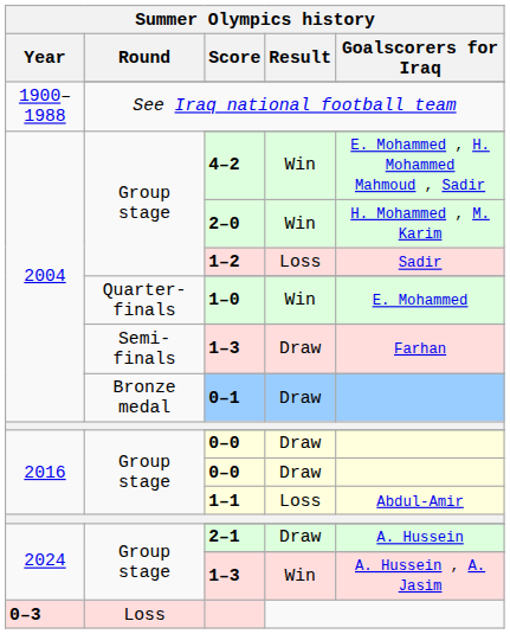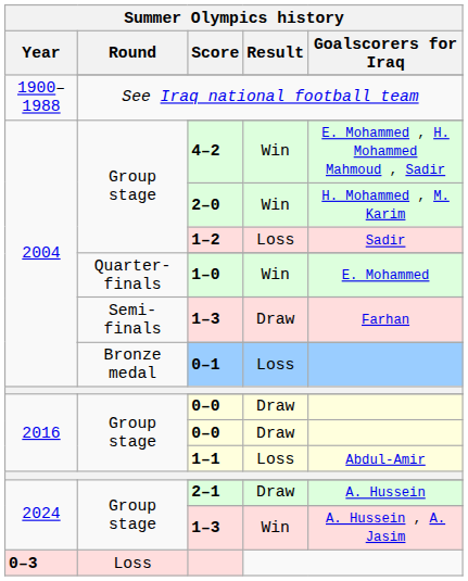 <table class="wikitable collapsible" style="font-size:100%; text-align:center;" width="60%">
 <tr>
 <th colspan=5>Summer Olympics history</th>
 </tr>
 <tr>
 <th>Year</th>
 <th>Round</th>
 <th>Score</th>
 <th>Result</th>
 <th>Goalscorers for Iraq</th>
 </tr>
 <tr>
 <td rowspan=2><a href='#'>1900</a>–<a href='#'>1988</a></td>
 </tr>
 <tr>
 <td colspan="4"><em>See <a href='#'>Iraq national football team</a></em></td>
 </tr>
 <tr>
 <td rowspan=10><a href='#'>2004</a></td>
 <td rowspan=4>Group stage</td>
 </tr>
 <tr bgcolor=#ddffdd>
 <td align="left"> <strong>4–2</strong> </td>
 <td>Win</td>
 <td><small><a href='#'>E. Mohammed</a> , <a href='#'>H. Mohammed</a> <br><a href='#'>Mahmoud</a> , <a href='#'>Sadir</a> </small></td>
 </tr>
 <tr bgcolor=#ddffdd>
 <td align="left"> <strong>2–0</strong> </td>
 <td>Win</td>
 <td><small><a href='#'>H. Mohammed</a> , <a href='#'>M. Karim</a> </small></td>
 </tr>
 <tr bgcolor=#ffdddd>
 <td align="left"> <strong>1–2</strong> </td>
 <td>Loss</td>
 <td><small><a href='#'>Sadir</a> </small></td>
 </tr>
 <tr>
 <td rowspan=2>Quarter-finals</td>
 </tr>
 <tr bgcolor=#ddffdd>
 <td align="left"> <strong>1–0</strong> </td>
 <td>Win</td>
 <td><small><a href='#'>E. Mohammed</a> </small></td>
 </tr>
 <tr>
 <td rowspan=2>Semi-finals</td>
 </tr>
 <tr bgcolor=#ffdddd>
 <td align="left"> <strong>1–3</strong> </td>
 <td>Draw</td>
 <td><small> <a href='#'>Farhan</a>  </small></td>
 </tr>
 <tr>
 <td rowspan=2>Bronze medal</td>
 </tr>
 <tr style="background:#9ACDFF;">
 <td align="left"> <strong>0–1</strong> </td>
-<td>Draw</td>
+<td>Loss</td>
 <td></td>
 </tr>
 <tr>
 <th colspan="5"></th>
 </tr>
 <tr>
 <td rowspan=4><a href='#'>2016</a></td>
 <td rowspan=4>Group stage</td>
 </tr>
 <tr bgcolor=#ffffdd>
 <td align="left"> <strong>0–0</strong> </td>
 <td>Draw</td>
 <td></td>
 </tr>
 <tr bgcolor=#ffffdd>
 <td align="left"> <strong>0–0</strong> </td>
 <td>Draw</td>
 <td></td>
 </tr>
 <tr bgcolor=#ffffdd>
 <td align="left"> <strong>1–1</strong> </td>
 <td>Loss</td>
 <td><small> <a href='#'>Abdul-Amir</a>  </small></td>
 </tr>
 <tr>
 <th colspan="5"></th>
 </tr>
 <tr>
 <td rowspan=4><a href='#'>2024</a></td>
 <td rowspan=4>Group stage</td>
 </tr>
 <tr bgcolor=#ddffdd>
 <td align="left"> <strong>2–1</strong> </td>
 <td>Draw</td>
 <td><small><a href='#'>A. Hussein</a> </small></td>
 </tr>
 <tr>
 </tr>
 <tr bgcolor=#ffdddd>
 <td align="left"> <strong>1–3</strong> </td>
 <td>Win</td>
 <td><small> <a href='#'>A. Hussein</a> , <a href='#'>A. Jasim</a>  </small></td>
 </tr>
 <tr bgcolor=#ffdddd>
 <td align="left"> <strong>0–3</strong> </td>
 <td>Loss</td>
 <td></td>
 </tr>
 </table>
